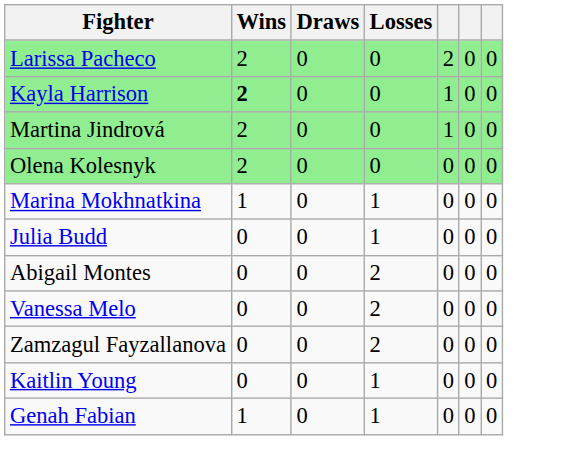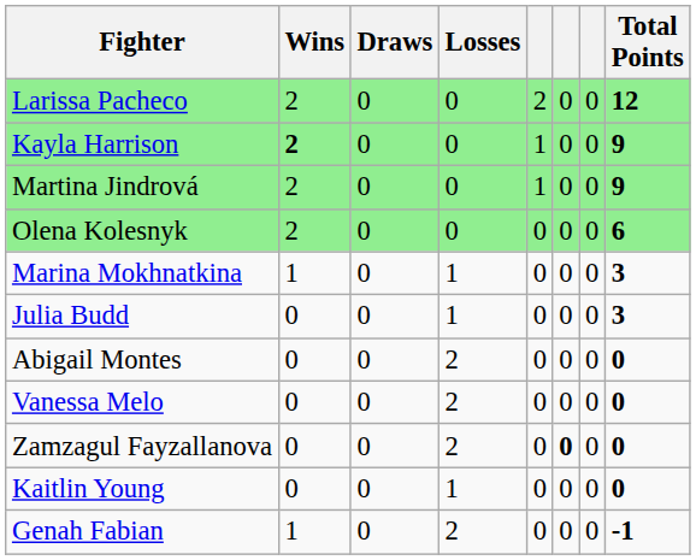 <table class="wikitable sortable">
 <tr>
 <th>Fighter</th>
 <th>Wins</th>
 <th>Draws</th>
 <th>Losses</th>
 <th></th>
 <th></th>
 <th></th>
+<th>Total<br> Points</th>
 </tr>
 <tr style="background:#90EE90;">
 <td> <a href='#'>Larissa Pacheco</a></td>
 <td>2</td>
 <td>0</td>
 <td>0</td>
 <td>2</td>
 <td>0</td>
 <td>0</td>
+<td><strong>12</strong></td>
 </tr>
 <tr style="background:#90EE90;">
 <td> <a href='#'>Kayla Harrison</a></td>
 <td><strong>2</strong></td>
 <td>0</td>
 <td>0</td>
 <td>1</td>
 <td>0</td>
 <td>0</td>
+<td><strong>9</strong></td>
 </tr>
 <tr style="background:#90EE90;">
 <td> Martina Jindrová</td>
 <td>2</td>
 <td>0</td>
 <td>0</td>
 <td>1</td>
 <td>0</td>
 <td>0</td>
+<td><strong>9</strong></td>
 </tr>
 <tr style="background:#90EE90;">
 <td> Olena Kolesnyk</td>
 <td>2</td>
 <td>0</td>
 <td>0</td>
 <td>0</td>
 <td>0</td>
 <td>0</td>
+<td><strong>6</strong></td>
 </tr>
 <tr>
 <td> <a href='#'>Marina Mokhnatkina</a></td>
 <td>1</td>
 <td>0</td>
 <td>1</td>
 <td>0</td>
 <td>0</td>
 <td>0</td>
+<td><strong>3</strong></td>
 </tr>
 <tr>
 <td> <a href='#'>Julia Budd</a></td>
 <td>0</td>
 <td>0</td>
 <td>1</td>
 <td>0</td>
 <td>0</td>
 <td>0</td>
+<td><strong>3</strong></td>
 </tr>
 <tr>
 <td> Abigail Montes</td>
 <td>0</td>
 <td>0</td>
 <td>2</td>
 <td>0</td>
 <td>0</td>
 <td>0</td>
+<td><strong>0</strong></td>
 </tr>
 <tr>
 <td> <a href='#'>Vanessa Melo</a></td>
 <td>0</td>
 <td>0</td>
 <td>2</td>
 <td>0</td>
 <td>0</td>
 <td>0</td>
+<td><strong>0</strong></td>
 </tr>
 <tr>
 <td> Zamzagul Fayzallanova</td>
 <td>0</td>
 <td>0</td>
 <td>2</td>
 <td>0</td>
+<td><strong>0</strong></td>
 <td>0</td>
-<td>0</td>
+<td><strong>0</strong></td>
 </tr>
 <tr>
 <td> <a href='#'>Kaitlin Young</a></td>
 <td>0</td>
 <td>0</td>
 <td>1</td>
 <td>0</td>
 <td>0</td>
 <td>0</td>
+<td><strong>0</strong></td>
 </tr>
 <tr>
 <td> <a href='#'>Genah Fabian</a></td>
 <td>1</td>
 <td>0</td>
-<td>1</td>
+<td>2</td>
 <td>0</td>
 <td>0</td>
 <td>0</td>
+<td><strong>-1</strong></td>
 </tr>
 </table>
